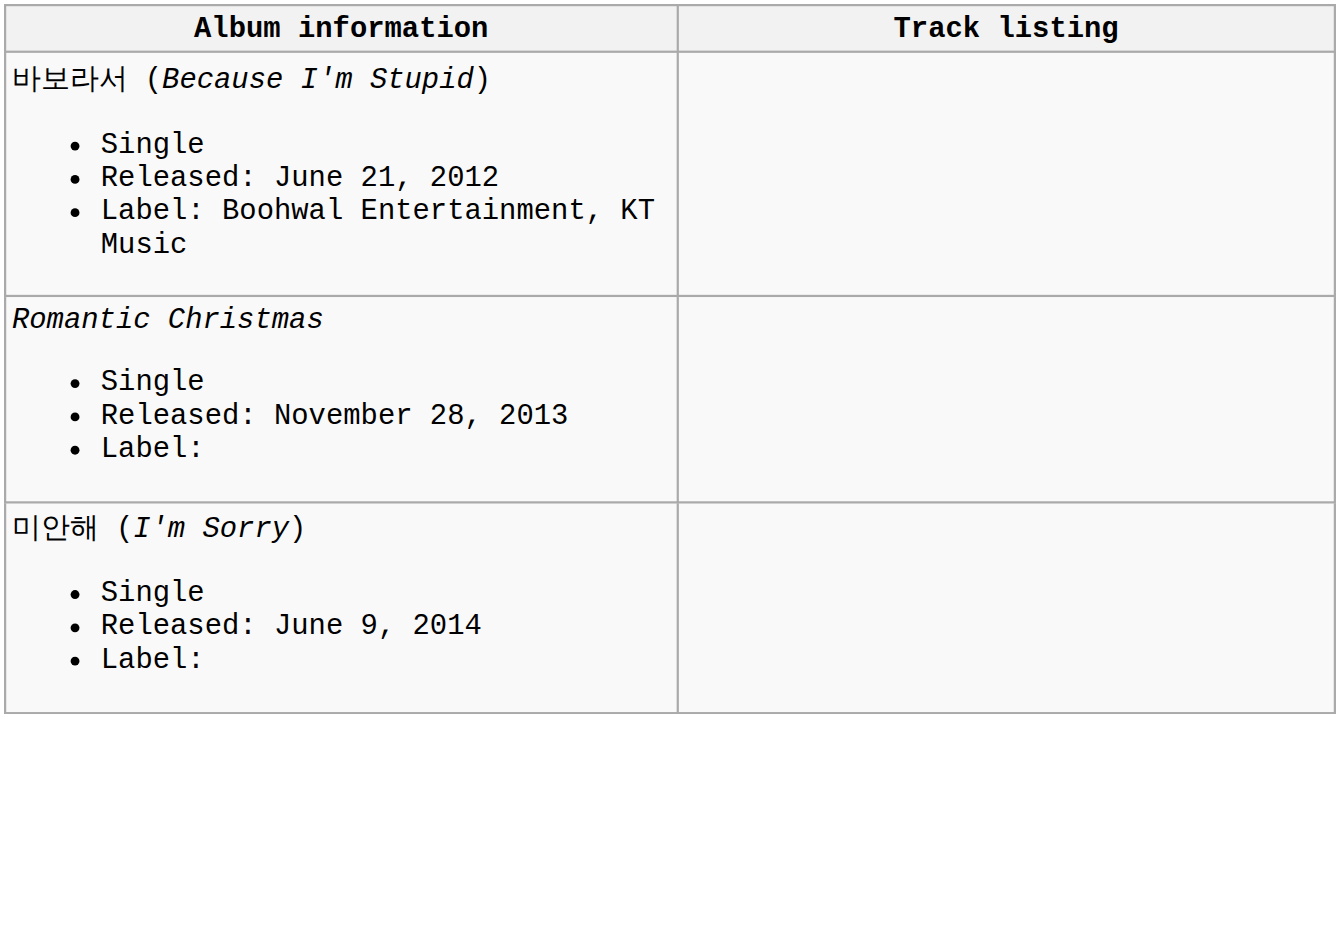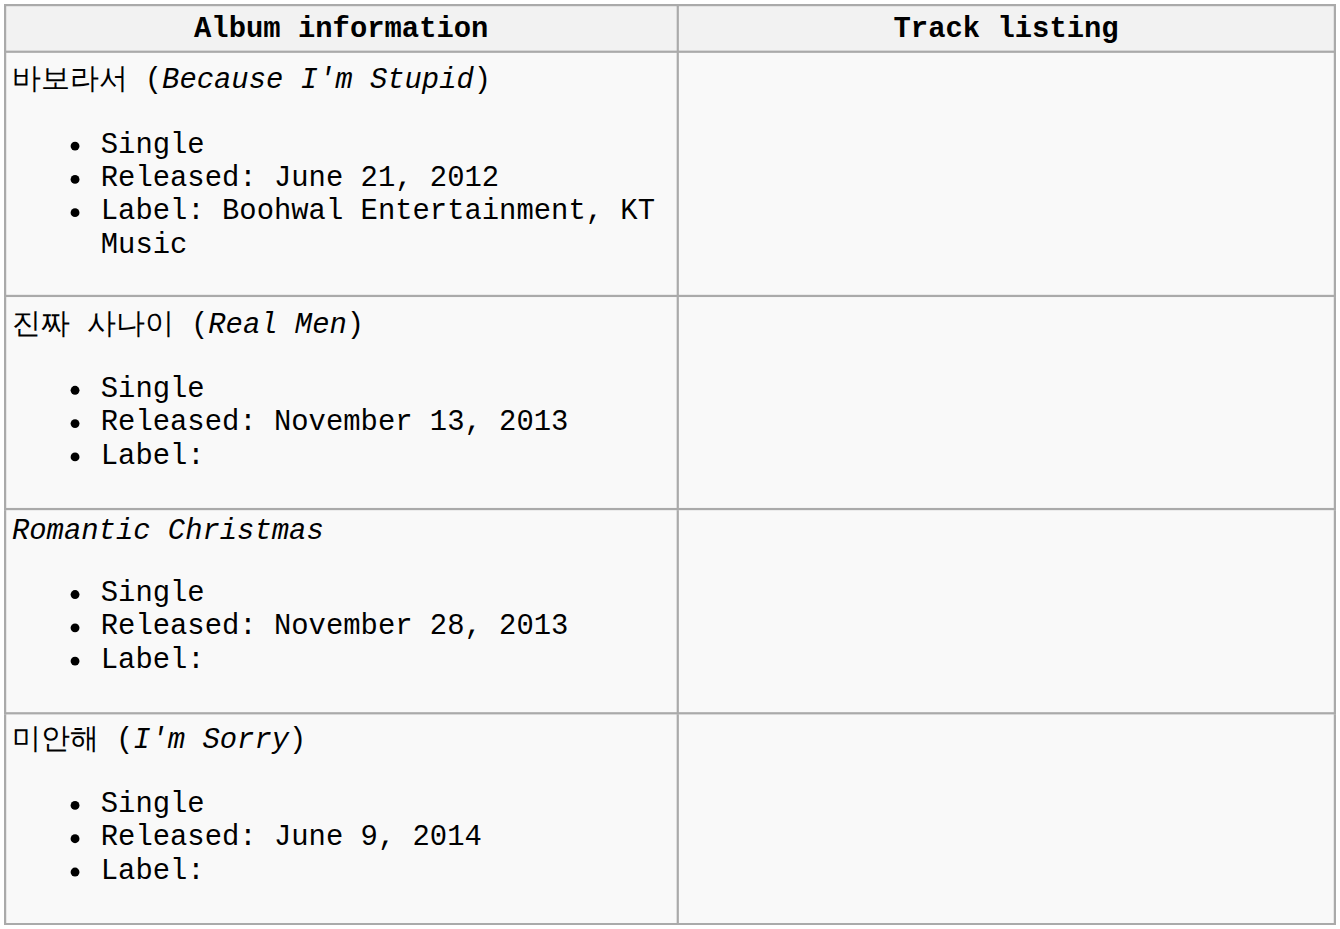 <table class="wikitable" style="width:600px">
 <tr>
 <th>Album information</th>
 <th align="center" width="290px">Track listing</th>
 </tr>
 <tr>
 <td>바보라서 (<em>Because I'm Stupid</em>)<br><ul><li>Single</li><li>Released: June 21, 2012</li><li>Label: Boohwal Entertainment, KT Music</li></ul></td>
+<td style="font-size: 85%;"></td>
+</tr>
+<tr>
+<td>진짜 사나이 (<em>Real Men</em>)<br><ul><li>Single</li><li>Released: November 13, 2013</li><li>Label:</li></ul></td>
 <td style="font-size: 85%;"></td>
 </tr>
 <tr>
 <td><em>Romantic Christmas</em><br><ul><li>Single</li><li>Released: November 28, 2013</li><li>Label:</li></ul></td>
 <td style="font-size: 85%;"></td>
 </tr>
 <tr>
 <td>미안해 (<em>I'm Sorry</em>)<br><ul><li>Single</li><li>Released: June 9, 2014</li><li>Label:</li></ul></td>
 <td style="font-size: 85%;"></td>
 </tr>
 <tr>
 </tr>
 </table>
